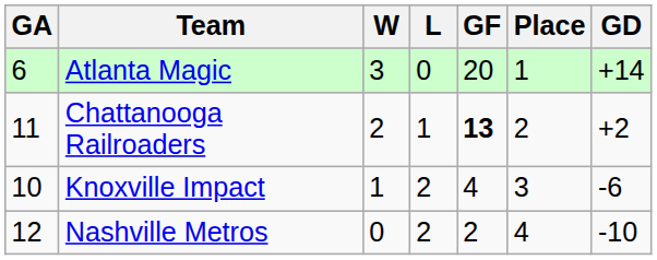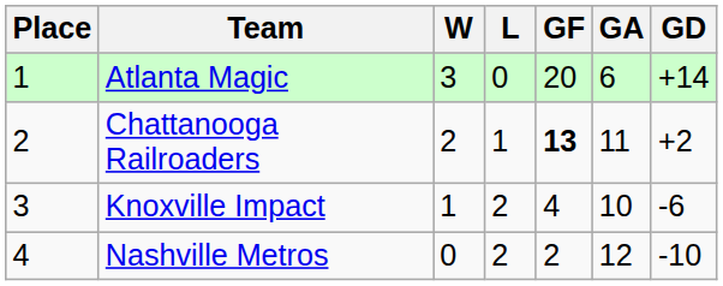 <table class="wikitable">
 <tr>
-<th width="20">GA</th>
+<th>Place</th>
 <th style="width:170px;">Team</th>
 <th width="20">W</th>
 <th width="20">L</th>
 <th width="20">GF</th>
-<th>Place</th>
+<th width="20">GA</th>
 <th width="25">GD</th>
 </tr>
 <tr style="background:#cfc;">
-<td>6</td>
+<td>1</td>
 <td><a href='#'>Atlanta Magic</a></td>
 <td>3</td>
 <td>0</td>
 <td>20</td>
-<td>1</td>
+<td>6</td>
 <td>+14</td>
 </tr>
 <tr>
-<td>11</td>
+<td>2</td>
 <td><a href='#'>Chattanooga Railroaders</a></td>
 <td>2</td>
 <td>1</td>
 <td><strong>13</strong></td>
-<td>2</td>
+<td>11</td>
 <td>+2</td>
 </tr>
 <tr>
-<td>10</td>
+<td>3</td>
 <td><a href='#'>Knoxville Impact</a></td>
 <td>1</td>
 <td>2</td>
 <td>4</td>
-<td>3</td>
+<td>10</td>
 <td>-6</td>
 </tr>
 <tr>
-<td>12</td>
+<td>4</td>
 <td><a href='#'>Nashville Metros</a></td>
 <td>0</td>
 <td>2</td>
 <td>2</td>
-<td>4</td>
+<td>12</td>
 <td>-10</td>
 </tr>
 </table>
